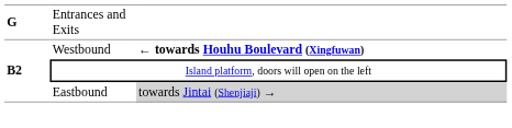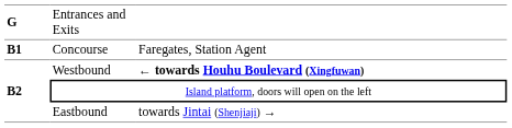 <table table border=0 cellspacing=0 cellpadding=3>
 <tr>
 <td style="border-top:solid 1px gray;border-bottom:solid 0px gray;" width=50><strong>G</strong></td>
 <td style="border-top:solid 1px gray;border-bottom:solid 0px gray;" width=100>Entrances and Exits</td>
 <td style="border-top:solid 1px gray;border-bottom:solid 0px gray;" width=450></td>
+</tr>
+<tr>
+<td style="border-top:solid 1px gray;border-bottom:solid 0px gray;" width=50><strong>B1</strong></td>
+<td style="border-top:solid 1px gray;border-bottom:solid 0px gray;" width=100>Concourse</td>
+<td style="border-top:solid 1px gray;border-bottom:solid 0px gray;" width=450>Faregates, Station Agent</td>
 </tr>
 <tr>
 <td style="border-top:solid 1px gray;border-bottom:solid 1px gray;" rowspan=3><strong>B2</strong></td>
 <td style="border-top:solid 1px gray;">Westbound</td>
 <td style="border-top:solid 1px gray;"><strong>←  towards <a href='#'>Houhu Boulevard</a> <small>(<a href='#'>Xingfuwan</a>)</small></strong></td>
 </tr>
 <tr>
 <td style="border-right:solid 2px black;border-left:solid 2px black;border-top:solid 2px black;border-bottom:solid 2px black;text-align:center;" colspan=2><small><a href='#'>Island platform</a>, doors will open on the left</small></td>
 </tr>
 <tr>
 <td style="border-bottom:solid 1px gray;">Eastbound</td>
-<td style="background: lightgrey; border-bottom:solid 1px gray;"> towards <a href='#'>Jintai</a> <small>(<a href='#'>Shenjiaji</a>)</small> →</td>
+<td style="border-bottom:solid 1px gray;"> towards <a href='#'>Jintai</a> <small>(<a href='#'>Shenjiaji</a>)</small> →</td>
 </tr>
 </table>
